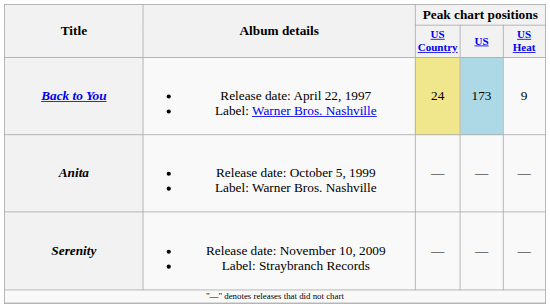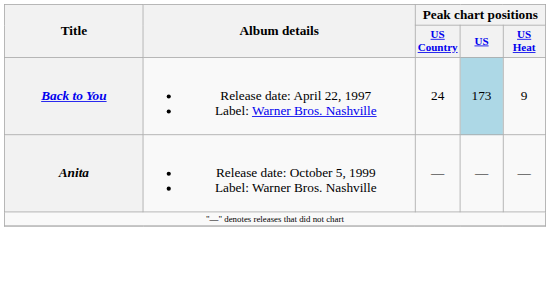 <table class="wikitable plainrowheaders" style="text-align:center;">
 <tr>
 <th rowspan="2" style="width:10em;">Title</th>
 <th rowspan="2" style="width:20em;">Album details</th>
 <th colspan="3">Peak chart positions</th>
 </tr>
 <tr style="font-size:smaller;">
 <th width="45"><a href='#'>US Country</a><br></th>
 <th width="45"><a href='#'>US</a><br></th>
 <th width="45"><a href='#'>US<br>Heat</a><br></th>
 </tr>
 <tr>
 <th scope="row"><em><a href='#'>Back to You</a></em></th>
 <td><br><ul><li>Release date: April 22, 1997</li><li>Label: <a href='#'>Warner Bros. Nashville</a></li></ul></td>
-<td style="background: khaki;">24</td>
+<td>24</td>
 <td style="background: lightblue;">173</td>
 <td>9</td>
 </tr>
 <tr>
 <th scope="row"><em>Anita</em></th>
 <td><br><ul><li>Release date: October 5, 1999</li><li>Label: Warner Bros. Nashville</li></ul></td>
 <td>—</td>
 <td>—</td>
 <td>—</td>
 </tr>
 <tr>
-<th scope="row"><em>Serenity</em></th>
-<td><br><ul><li>Release date: November 10, 2009</li><li>Label: Straybranch Records</li></ul></td>
-<td>—</td>
-<td>—</td>
-<td>—</td>
-</tr>
-<tr>
 <td colspan="5" style="font-size:8pt">"—" denotes releases that did not chart</td>
 </tr>
 <tr>
 </tr>
 </table>
